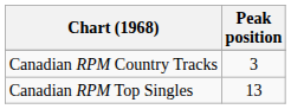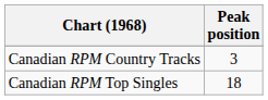 <table class="wikitable sortable">
 <tr>
 <th align="left">Chart (1968)</th>
 <th align="center">Peak<br>position</th>
 </tr>
 <tr>
 </tr>
 <tr>
 </tr>
 <tr>
 </tr>
 <tr>
 <td align="left">Canadian <em>RPM</em> Country Tracks</td>
 <td align="center">3</td>
 </tr>
 <tr>
 <td align="left">Canadian <em>RPM</em> Top Singles</td>
-<td align="center">13</td>
+<td align="center">18</td>
 </tr>
 </table>
